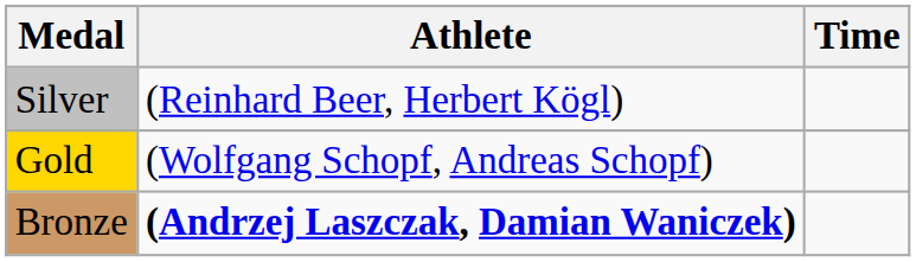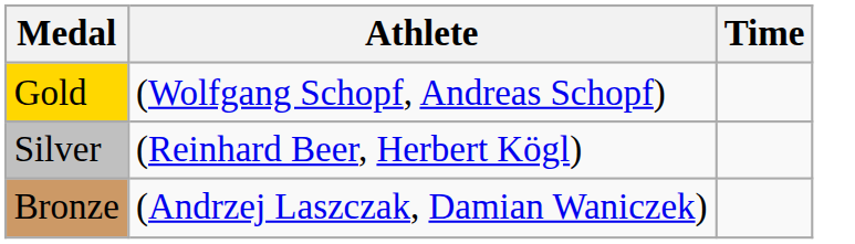 <table class="wikitable">
 <tr>
 <th>Medal</th>
 <th>Athlete</th>
 <th>Time</th>
 </tr>
 <tr>
+<td bgcolor="gold">Gold</td>
+<td> (<a href='#'>Wolfgang Schopf</a>, <a href='#'>Andreas Schopf</a>)</td>
+<td></td>
+</tr>
+<tr>
 <td bgcolor="silver">Silver</td>
 <td> (<a href='#'>Reinhard Beer</a>, <a href='#'>Herbert Kögl</a>)</td>
 <td></td>
 </tr>
 <tr>
-<td bgcolor="gold">Gold</td>
-<td> (<a href='#'>Wolfgang Schopf</a>, <a href='#'>Andreas Schopf</a>)</td>
-<td></td>
-</tr>
-<tr>
 <td bgcolor="CC9966">Bronze</td>
-<td><strong> (<a href='#'>Andrzej Laszczak</a>, <a href='#'>Damian Waniczek</a>)</strong></td>
+<td> (<a href='#'>Andrzej Laszczak</a>, <a href='#'>Damian Waniczek</a>)</td>
 <td></td>
 </tr>
 </table>
